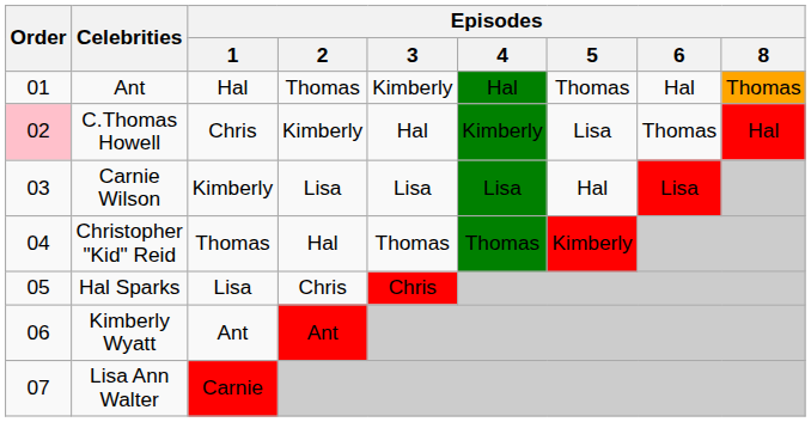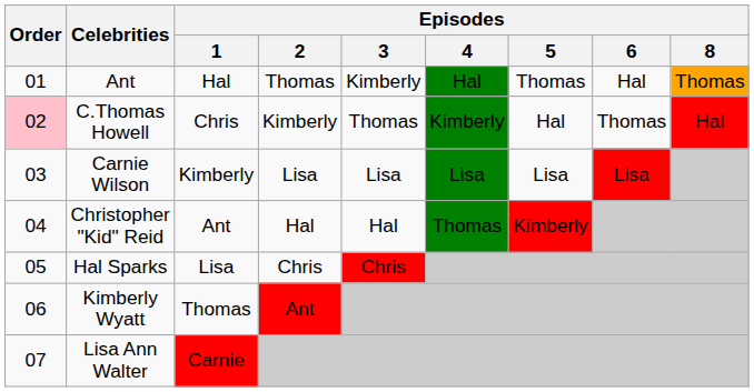 <table class="wikitable" style="text-align:center">
 <tr>
 <th rowspan=2>Order</th>
 <th rowspan=2>Celebrities</th>
 <th colspan=7>Episodes</th>
 </tr>
 <tr>
 <th>1</th>
 <th>2</th>
 <th>3</th>
 <th>4</th>
 <th>5</th>
 <th>6</th>
 <th>8</th>
 </tr>
 <tr>
 <td>01</td>
 <td>Ant</td>
 <td>Hal</td>
 <td>Thomas</td>
 <td>Kimberly</td>
 <td style="background:green;">Hal</td>
 <td>Thomas</td>
 <td>Hal</td>
 <td style="background:orange;">Thomas</td>
 </tr>
 <tr>
 <td style="background: pink;">02</td>
 <td>C.Thomas Howell</td>
 <td>Chris</td>
 <td>Kimberly</td>
+<td>Thomas</td>
+<td style="background:green;">Kimberly</td>
 <td>Hal</td>
-<td style="background:green;">Kimberly</td>
-<td>Lisa</td>
 <td>Thomas</td>
 <td style="background:red;">Hal</td>
 </tr>
 <tr>
 <td>03</td>
 <td>Carnie Wilson</td>
 <td>Kimberly</td>
 <td>Lisa</td>
 <td>Lisa</td>
 <td style="background:green;">Lisa</td>
-<td>Hal</td>
+<td>Lisa</td>
 <td style="background:red;">Lisa</td>
 <td style="background:#ccc;"></td>
 </tr>
 <tr>
 <td>04</td>
 <td>Christopher "Kid" Reid</td>
-<td>Thomas</td>
+<td>Ant</td>
 <td>Hal</td>
-<td>Thomas</td>
+<td>Hal</td>
 <td style="background:green;">Thomas</td>
 <td style="background:red;">Kimberly</td>
 <td style="background:#ccc;" colspan="2"></td>
 </tr>
 <tr>
 <td>05</td>
 <td>Hal Sparks</td>
 <td>Lisa</td>
 <td>Chris</td>
 <td style="background:red;">Chris</td>
 <td style="background:#ccc;" colspan="4"></td>
 </tr>
 <tr>
 <td>06</td>
 <td>Kimberly Wyatt</td>
-<td>Ant</td>
+<td>Thomas</td>
 <td style="background:red;">Ant</td>
 <td style="background:#ccc;" colspan="5"></td>
 </tr>
 <tr>
 <td>07</td>
 <td>Lisa Ann Walter</td>
 <td style="background:red;">Carnie</td>
 <td style="background:#ccc;" colspan="6"></td>
 </tr>
 </table>
